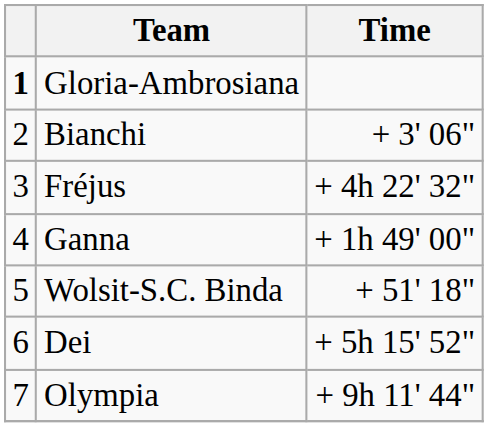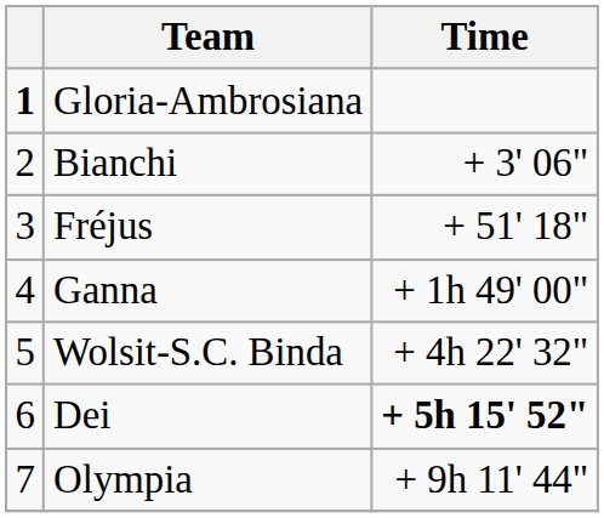 <table class="wikitable">
 <tr>
 <th></th>
 <th>Team</th>
 <th>Time</th>
 </tr>
 <tr>
 <td style="text-align:center"><strong>1</strong></td>
 <td>Gloria-Ambrosiana</td>
 <td align="right"></td>
 </tr>
 <tr>
 <td style="text-align:center">2</td>
 <td>Bianchi</td>
 <td align="right">+ 3' 06"</td>
 </tr>
 <tr>
 <td style="text-align:center">3</td>
 <td>Fréjus</td>
-<td align="right">+ 4h 22' 32"</td>
+<td align="right">+ 51' 18"</td>
 </tr>
 <tr>
 <td style="text-align:center">4</td>
 <td>Ganna</td>
 <td align="right">+ 1h 49' 00"</td>
 </tr>
 <tr>
 <td style="text-align:center">5</td>
 <td>Wolsit-S.C. Binda</td>
-<td align="right">+ 51' 18"</td>
+<td align="right">+ 4h 22' 32"</td>
 </tr>
 <tr>
 <td style="text-align:center">6</td>
 <td>Dei</td>
-<td align="right">+ 5h 15' 52"</td>
+<td align="right"><strong>+ 5h 15' 52"</strong></td>
 </tr>
 <tr>
 <td style="text-align:center">7</td>
 <td>Olympia</td>
 <td align="right">+ 9h 11' 44"</td>
 </tr>
 <tr>
 </tr>
 </table>
